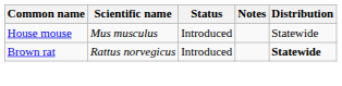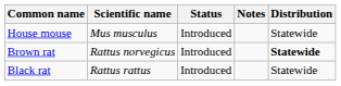 <table class="wikitable">
 <tr>
 <th>Common name</th>
 <th>Scientific name</th>
 <th>Status</th>
 <th>Notes</th>
 <th>Distribution</th>
 </tr>
 <tr>
 <td><a href='#'>House mouse</a></td>
 <td><em>Mus musculus</em></td>
 <td>Introduced</td>
 <td></td>
 <td>Statewide</td>
 </tr>
 <tr>
 <td><a href='#'>Brown rat</a></td>
 <td><em>Rattus norvegicus</em></td>
 <td>Introduced</td>
 <td></td>
 <td><strong>Statewide</strong></td>
 </tr>
+<tr>
+<td><a href='#'>Black rat</a></td>
+<td><em>Rattus rattus</em></td>
+<td>Introduced</td>
+<td></td>
+<td>Statewide</td>
+</tr>
 </table>
